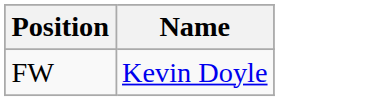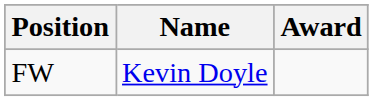 <table class="wikitable"  class= style="text-align:center; border:1px #aaa solid; font-size:95%">
 <tr>
 <th>Position</th>
 <th>Name</th>
+<th>Award</th>
 </tr>
 <tr>
 <td>FW</td>
 <td> <a href='#'>Kevin Doyle</a></td>
+<td></td>
 </tr>
 </table>
